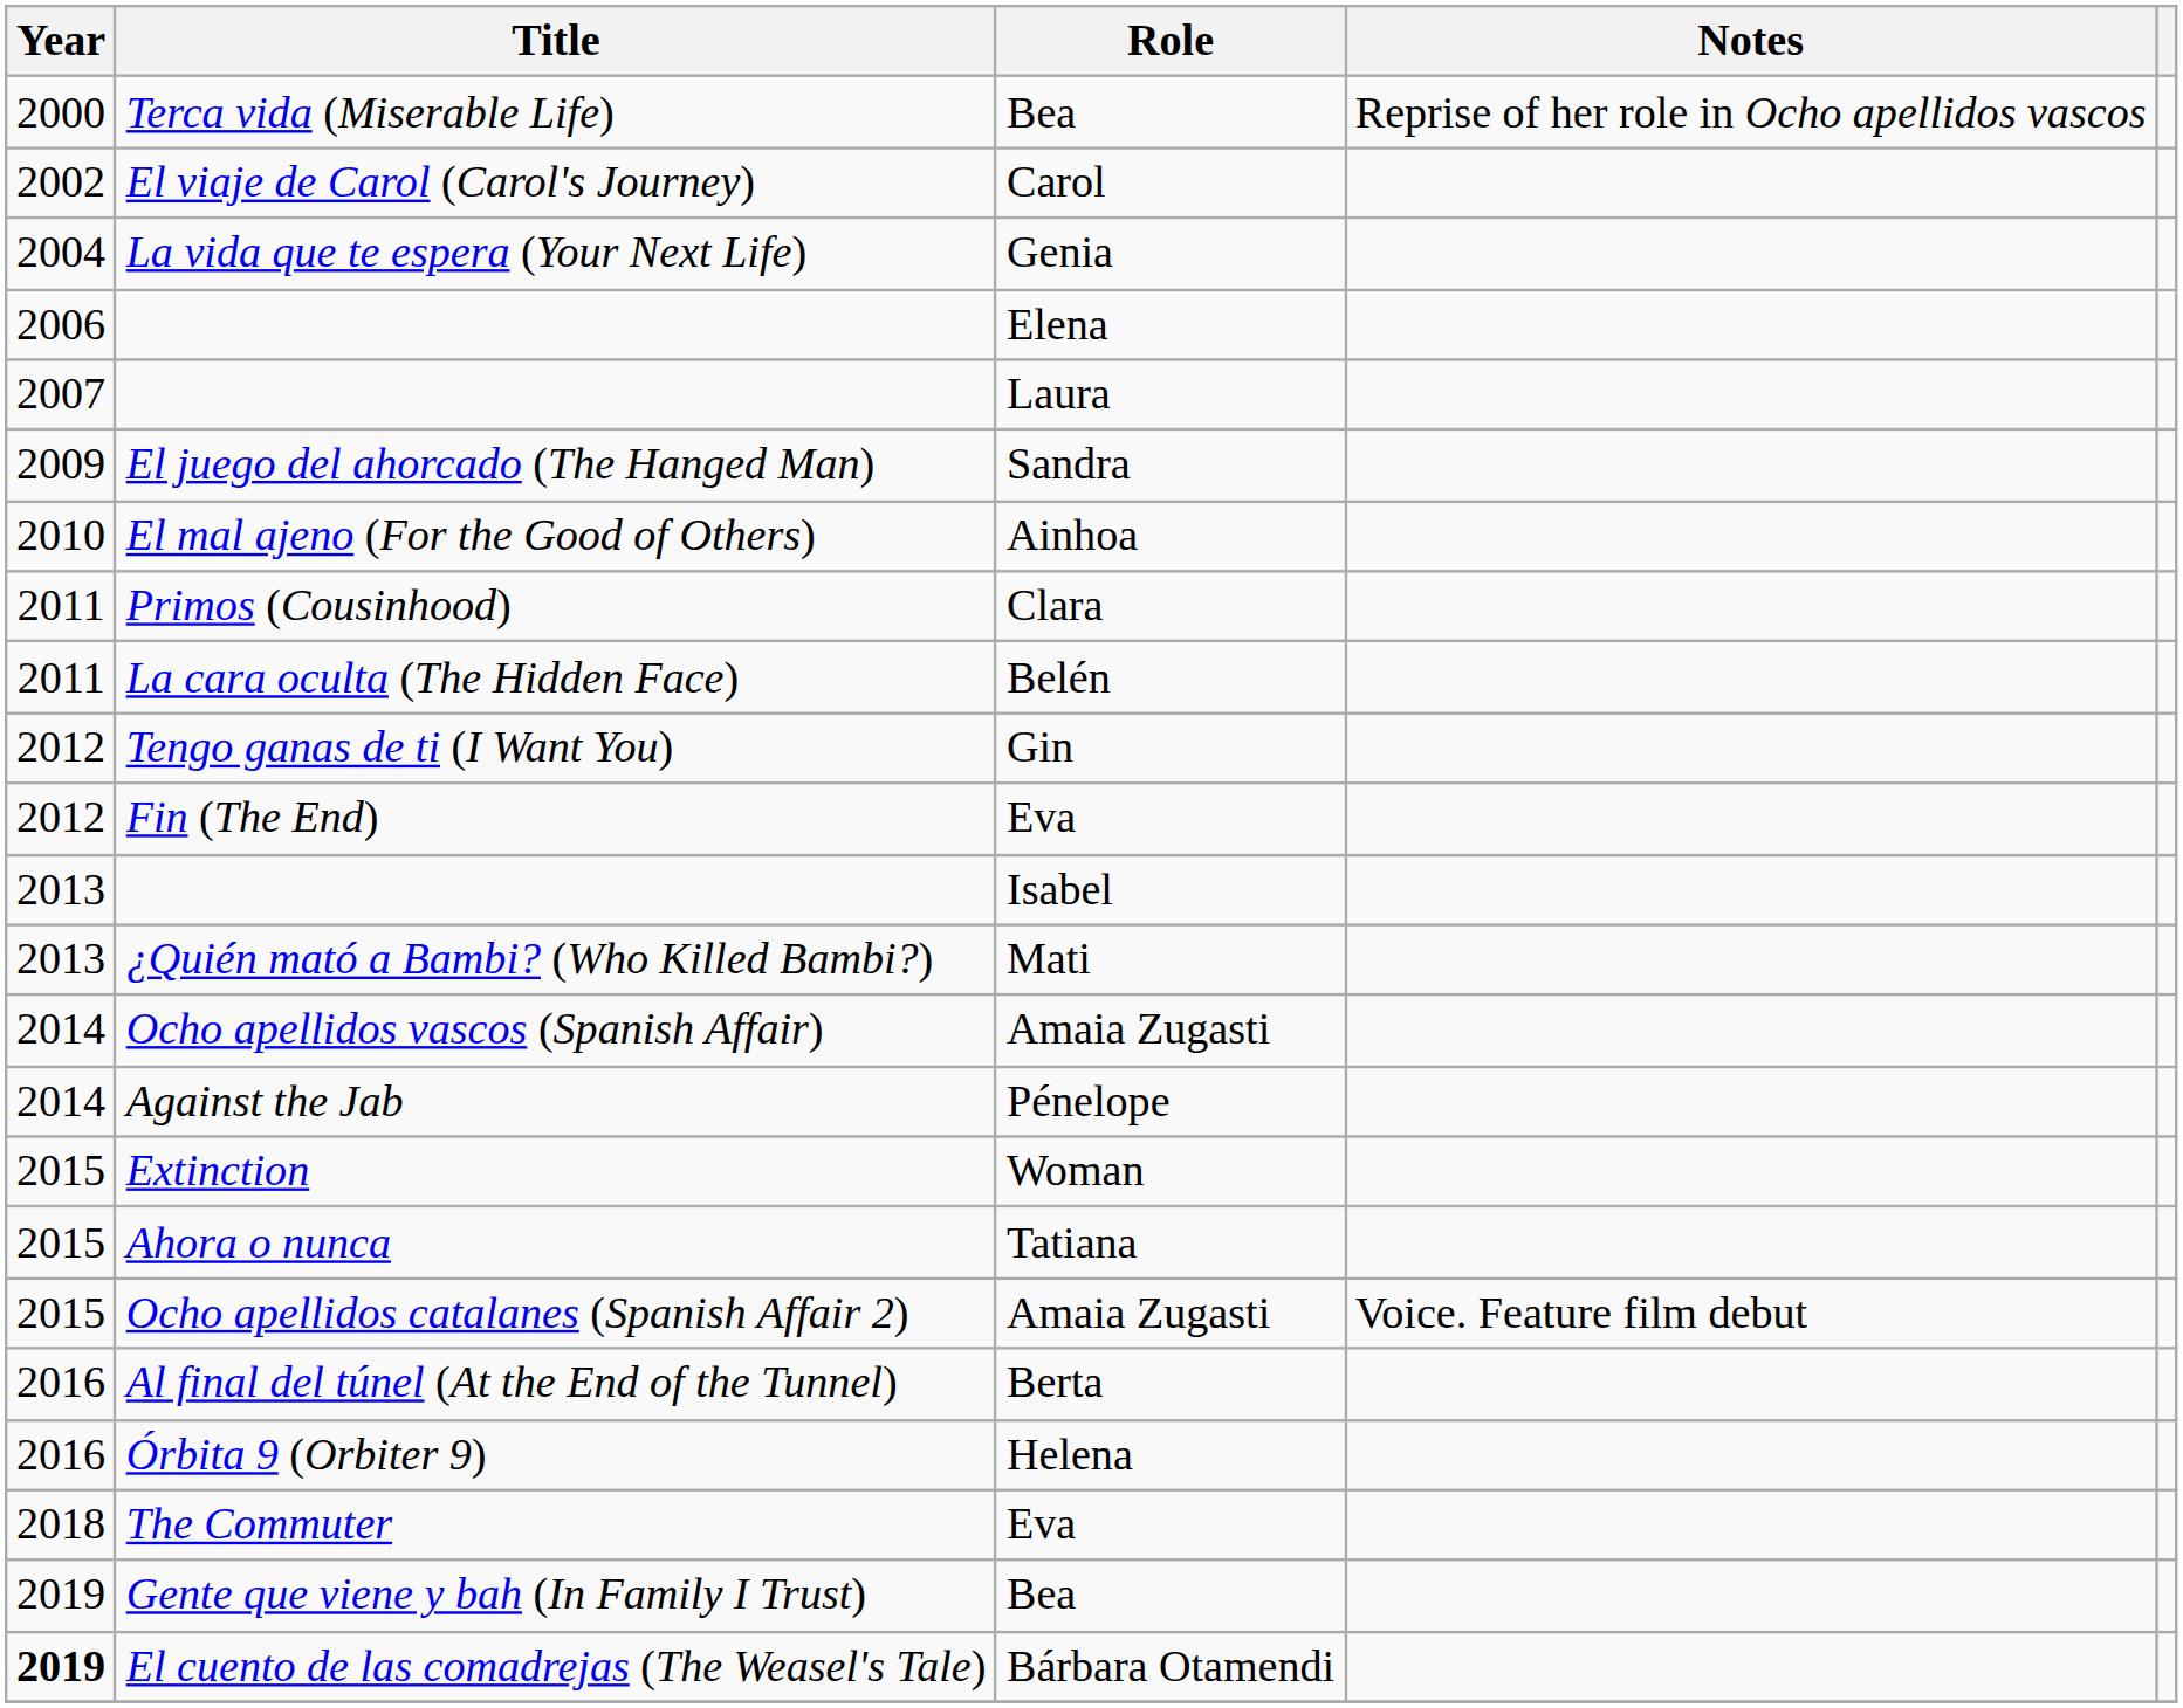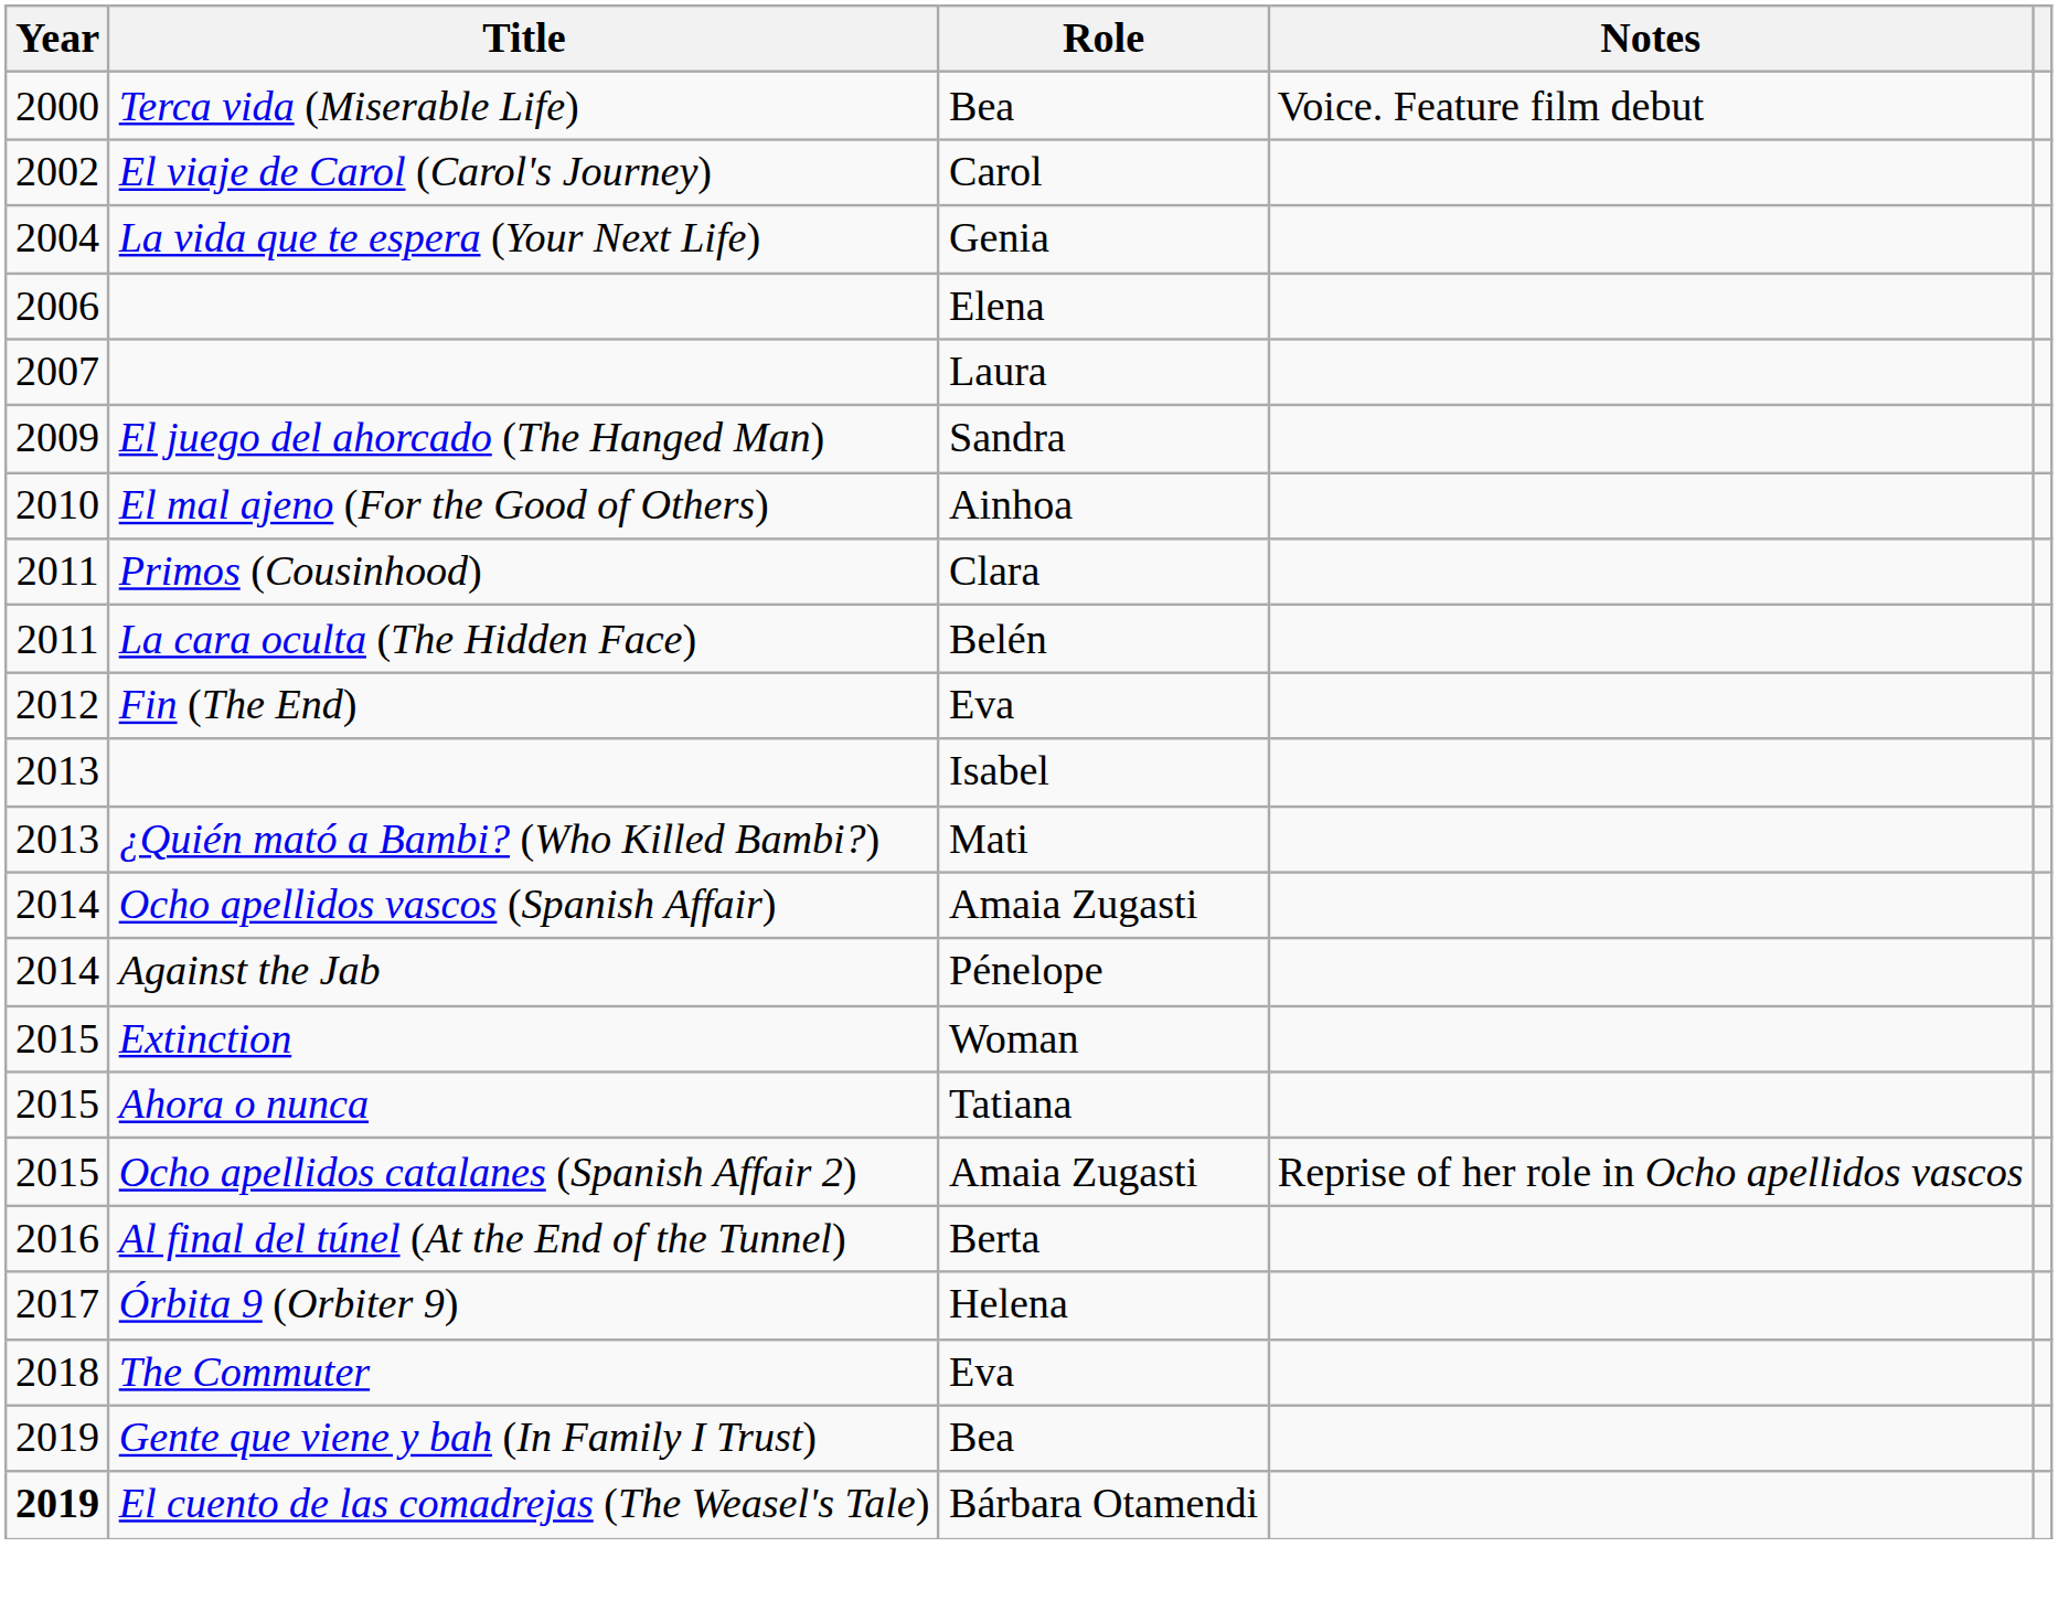 <table class="wikitable sortable">
 <tr>
 <th>Year</th>
 <th>Title</th>
 <th>Role</th>
 <th class="unsortable">Notes</th>
 <th class="unsortable"></th>
 </tr>
 <tr>
 <td align = "center">2000</td>
 <td><em><a href='#'>Terca vida</a></em> (<em>Miserable Life</em>)</td>
 <td>Bea</td>
-<td>Reprise of her role in <em>Ocho apellidos vascos</em></td>
+<td>Voice. Feature film debut</td>
 <td></td>
 </tr>
 <tr>
 <td align = "center">2002</td>
 <td><em><a href='#'>El viaje de Carol</a></em> (<em>Carol's Journey</em>)</td>
 <td>Carol</td>
 <td></td>
 <td align = "center"></td>
 </tr>
 <tr>
 <td align = "center">2004</td>
 <td><em><a href='#'>La vida que te espera</a></em> (<em>Your Next Life</em>)</td>
 <td>Genia</td>
 <td></td>
 <td align = "center"></td>
 </tr>
 <tr>
 <td align = "center">2006</td>
 <td><em></em></td>
 <td>Elena</td>
 <td></td>
 <td align = "center"></td>
 </tr>
 <tr>
 <td align = "center">2007</td>
 <td><em></em></td>
 <td>Laura</td>
 <td></td>
 <td align = "center"></td>
 </tr>
 <tr>
 <td align = "center">2009</td>
 <td><em><a href='#'>El juego del ahorcado</a></em> (<em>The Hanged Man</em>)</td>
 <td>Sandra</td>
 <td></td>
 <td align = "center"></td>
 </tr>
 <tr>
 <td align = "center">2010</td>
 <td><em><a href='#'>El mal ajeno</a></em> (<em>For the Good of Others</em>)</td>
 <td>Ainhoa</td>
 <td></td>
 <td align = "center"></td>
 </tr>
 <tr>
 <td align = "center">2011</td>
 <td><em><a href='#'>Primos</a></em> (<em>Cousinhood</em>)</td>
 <td>Clara</td>
 <td></td>
 <td align = "center"></td>
 </tr>
 <tr>
 <td align = "center">2011</td>
 <td><em><a href='#'>La cara oculta</a></em> (<em>The Hidden Face</em>)</td>
 <td>Belén</td>
 <td></td>
 <td align = "center"></td>
 </tr>
 <tr>
 <td align = "center">2012</td>
-<td><em><a href='#'>Tengo ganas de ti</a></em> (<em>I Want You</em>)</td>
-<td>Gin</td>
-<td></td>
-<td align = "center"></td>
-</tr>
-<tr>
-<td align = "center">2012</td>
 <td><em><a href='#'>Fin</a></em> (<em>The End</em>)</td>
 <td>Eva</td>
 <td></td>
 <td align = "center"></td>
 </tr>
 <tr>
 <td align = "center">2013</td>
 <td><em></em></td>
 <td>Isabel</td>
 <td></td>
 <td></td>
 </tr>
 <tr>
 <td align = "center">2013</td>
 <td><em><a href='#'>¿Quién mató a Bambi?</a></em> (<em>Who Killed Bambi?</em>)</td>
 <td>Mati</td>
 <td></td>
 <td align = "center"></td>
 </tr>
 <tr>
 <td align = "center">2014</td>
 <td><em><a href='#'>Ocho apellidos vascos</a></em> (<em>Spanish Affair</em>)</td>
 <td>Amaia Zugasti</td>
 <td></td>
 <td align = "center"></td>
 </tr>
 <tr>
 <td align = "center">2014</td>
 <td><em>Against the Jab</em></td>
 <td>Pénelope</td>
 <td></td>
 <td></td>
 </tr>
 <tr>
 <td align = "center">2015</td>
 <td><em><a href='#'>Extinction</a></em></td>
 <td>Woman</td>
 <td></td>
 <td></td>
 </tr>
 <tr>
 <td align = "center">2015</td>
 <td><em><a href='#'>Ahora o nunca</a></em></td>
 <td>Tatiana</td>
 <td></td>
 <td></td>
 </tr>
 <tr>
 <td align = "center">2015</td>
 <td><em><a href='#'>Ocho apellidos catalanes</a></em> (<em>Spanish Affair 2</em>)</td>
 <td>Amaia Zugasti</td>
-<td>Voice. Feature film debut</td>
+<td>Reprise of her role in <em>Ocho apellidos vascos</em></td>
 <td align = "center"></td>
 </tr>
 <tr>
 <td align = "center">2016</td>
 <td><em><a href='#'>Al final del túnel</a></em> (<em>At the End of the Tunnel</em>)</td>
 <td>Berta</td>
 <td></td>
 <td align = "center"></td>
 </tr>
 <tr>
-<td align = "center">2016</td>
+<td align = "center">2017</td>
 <td><em><a href='#'>Órbita 9</a></em> (<em>Orbiter 9</em>)</td>
 <td>Helena</td>
 <td></td>
 <td align = "center"></td>
 </tr>
 <tr>
 <td align = "center">2018</td>
 <td><em><a href='#'>The Commuter</a></em></td>
 <td>Eva</td>
 <td></td>
 <td align = "center"></td>
 </tr>
 <tr>
 <td align = "center">2019</td>
 <td><em><a href='#'>Gente que viene y bah</a></em> (<em>In Family I Trust</em>)</td>
 <td>Bea</td>
 <td></td>
 <td align = "center"></td>
 </tr>
 <tr>
 <td align = "center"><strong>2019</strong></td>
 <td><em><a href='#'>El cuento de las comadrejas</a></em> (<em>The Weasel's Tale</em>)</td>
 <td>Bárbara Otamendi</td>
 <td></td>
 <td align = "center"></td>
 </tr>
 <tr>
 </tr>
 </table>
